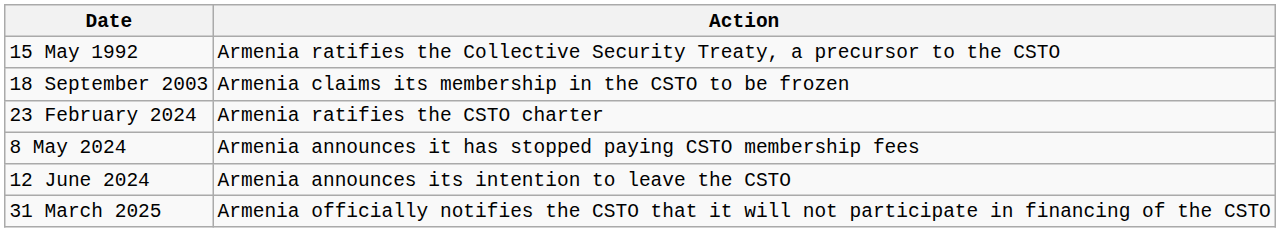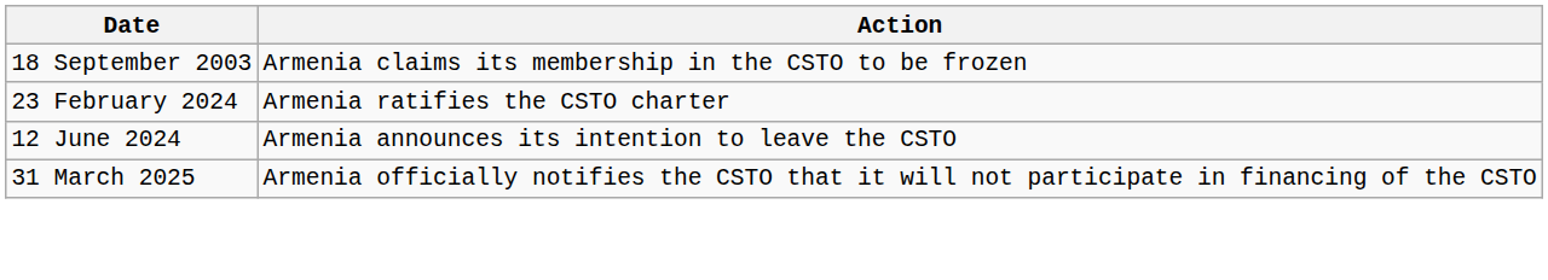 <table class="wikitable sortable">
 <tr>
 <th>Date</th>
 <th>Action</th>
-</tr>
-<tr>
-<td>15 May 1992</td>
-<td>Armenia ratifies the Collective Security Treaty, a precursor to the CSTO</td>
 </tr>
 <tr>
 <td>18 September 2003</td>
 <td>Armenia claims its membership in the CSTO to be frozen</td>
 </tr>
 <tr>
 <td>23 February 2024</td>
 <td>Armenia ratifies the CSTO charter </td>
 </tr>
 <tr>
-<td>8 May 2024</td>
-<td>Armenia announces it has stopped paying CSTO membership fees</td>
-</tr>
-<tr>
 <td>12 June 2024</td>
 <td>Armenia announces its intention to leave the CSTO</td>
 </tr>
 <tr>
 <td>31 March 2025</td>
 <td>Armenia officially notifies the CSTO that it will not participate in financing of the CSTO</td>
 </tr>
 </table>
